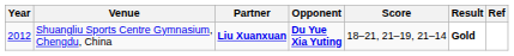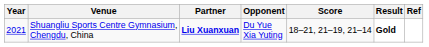 <table class="sortable wikitable" style="font-size: 90%;">
 <tr>
 <th>Year</th>
 <th>Venue</th>
 <th>Partner</th>
 <th>Opponent</th>
 <th>Score</th>
 <th>Result</th>
 <th>Ref</th>
 </tr>
 <tr>
-<td align="center"><a href='#'>2012</a></td>
+<td align="center"><a href='#'>2021</a></td>
 <td align="left"><a href='#'>Shuangliu Sports Centre Gymnasium</a>,<br><a href='#'>Chengdu</a>, China</td>
 <td align="left"><strong> <a href='#'>Liu Xuanxuan</a></strong></td>
-<td align="left"><strong> <a href='#'>Du Yue</a><br> <a href='#'>Xia Yuting</a></strong></td>
+<td align="left"> <a href='#'>Du Yue</a><br> <a href='#'>Xia Yuting</a></td>
 <td align="left">18–21, 21–19, 21–14</td>
 <td style="text-align:left; background:white"> <strong>Gold</strong></td>
 <td align="center"; bgcolor="white"></td>
 </tr>
 </table>
